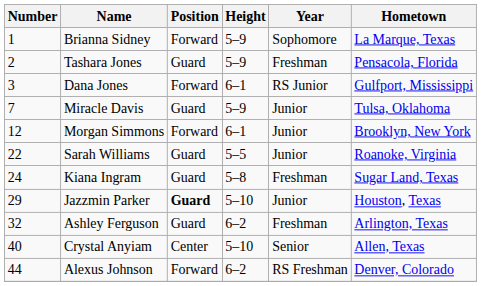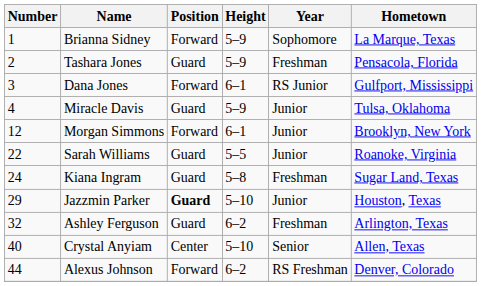 <table class="wikitable" style="font-size: 95%;">
 <tr>
 <th>Number</th>
 <th>Name</th>
 <th>Position</th>
 <th>Height</th>
 <th>Year</th>
 <th>Hometown</th>
 </tr>
 <tr>
 <td>1</td>
 <td>Brianna Sidney</td>
 <td>Forward</td>
 <td>5–9</td>
 <td>Sophomore</td>
 <td><a href='#'>La Marque, Texas</a></td>
 </tr>
 <tr>
 <td>2</td>
 <td>Tashara Jones</td>
 <td>Guard</td>
 <td>5–9</td>
 <td>Freshman</td>
 <td><a href='#'>Pensacola, Florida</a></td>
 </tr>
 <tr>
 <td>3</td>
 <td>Dana Jones</td>
 <td>Forward</td>
 <td>6–1</td>
 <td>RS Junior</td>
 <td><a href='#'>Gulfport, Mississippi</a></td>
 </tr>
 <tr>
-<td>7</td>
+<td>4</td>
 <td>Miracle Davis</td>
 <td>Guard</td>
 <td>5–9</td>
 <td>Junior</td>
 <td><a href='#'>Tulsa, Oklahoma</a></td>
 </tr>
 <tr>
 <td>12</td>
 <td>Morgan Simmons</td>
 <td>Forward</td>
 <td>6–1</td>
 <td>Junior</td>
 <td><a href='#'>Brooklyn, New York</a></td>
 </tr>
 <tr>
 <td>22</td>
 <td>Sarah Williams</td>
 <td>Guard</td>
 <td>5–5</td>
 <td>Junior</td>
 <td><a href='#'>Roanoke, Virginia</a></td>
 </tr>
 <tr>
 <td>24</td>
 <td>Kiana Ingram</td>
 <td>Guard</td>
 <td>5–8</td>
 <td>Freshman</td>
 <td><a href='#'>Sugar Land, Texas</a></td>
 </tr>
 <tr>
 <td>29</td>
 <td>Jazzmin Parker</td>
 <td><strong>Guard</strong></td>
 <td>5–10</td>
 <td>Junior</td>
 <td><a href='#'>Houston</a>, <a href='#'>Texas</a></td>
 </tr>
 <tr>
 <td>32</td>
 <td>Ashley Ferguson</td>
 <td>Guard</td>
 <td>6–2</td>
 <td>Freshman</td>
 <td><a href='#'>Arlington, Texas</a></td>
 </tr>
 <tr>
 <td>40</td>
 <td>Crystal Anyiam</td>
 <td>Center</td>
 <td>5–10</td>
 <td>Senior</td>
 <td><a href='#'>Allen, Texas</a></td>
 </tr>
 <tr>
 <td>44</td>
 <td>Alexus Johnson</td>
 <td>Forward</td>
 <td>6–2</td>
 <td>RS Freshman</td>
 <td><a href='#'>Denver, Colorado</a></td>
 </tr>
 <tr>
 </tr>
 </table>
